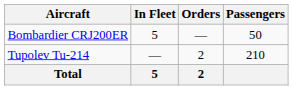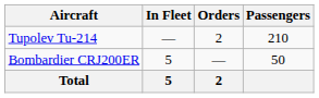 <table class="wikitable" style="margin:1em auto; margin:0.5em auto">
 <tr>
 <th>Aircraft</th>
 <th>In Fleet</th>
 <th>Orders</th>
 <th>Passengers</th>
 </tr>
 <tr>
+<td><a href='#'>Tupolev Tu-214</a></td>
+<td align=center>—</td>
+<td align=center>2</td>
+<td align=center>210</td>
+</tr>
+<tr>
 <td><a href='#'>Bombardier CRJ200ER</a></td>
 <td align=center>5</td>
 <td align=center>—</td>
 <td align=center>50</td>
-</tr>
-<tr>
-<td><a href='#'>Tupolev Tu-214</a></td>
-<td align=center>—</td>
-<td align=center>2</td>
-<td align=center>210</td>
 </tr>
 <tr>
 <th>Total</th>
 <th>5</th>
 <th>2</th>
 <th></th>
 </tr>
 </table>
